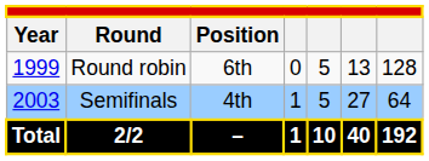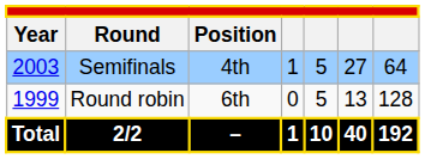 <table class="wikitable" style="text-align: center;">
 <tr>
 <th style="background:#D90000; border:2px solid #FCDC04;" colspan="7"><a href='#'></a></th>
 </tr>
 <tr>
 <th>Year</th>
 <th>Round</th>
 <th>Position</th>
 <th></th>
 <th></th>
 <th></th>
 <th></th>
 </tr>
+<tr style="background:#9acdff;">
+<td> <a href='#'>2003</a></td>
+<td>Semifinals</td>
+<td>4th</td>
+<td>1</td>
+<td>5</td>
+<td>27</td>
+<td>64</td>
+</tr>
 <tr>
 <td> <a href='#'>1999</a></td>
 <td>Round robin</td>
 <td>6th</td>
 <td>0</td>
 <td>5</td>
 <td>13</td>
 <td>128</td>
-</tr>
-<tr style="background:#9acdff;">
-<td> <a href='#'>2003</a></td>
-<td>Semifinals</td>
-<td>4th</td>
-<td>1</td>
-<td>5</td>
-<td>27</td>
-<td>64</td>
 </tr>
 <tr>
 <th style="color:white; background:#000000; border:2px solid #FCDC04;">Total</th>
 <th style="color:white; background:#000000; border:2px solid #FCDC04;">2/2</th>
 <th style="color:white; background:#000000; border:2px solid #FCDC04;">–</th>
 <th style="color:white; background:#000000; border:2px solid #FCDC04;">1</th>
 <th style="color:white; background:#000000; border:2px solid #FCDC04;">10</th>
 <th style="color:white; background:#000000; border:2px solid #FCDC04;">40</th>
 <th style="color:white; background:#000000; border:2px solid #FCDC04;">192</th>
 </tr>
 </table>
